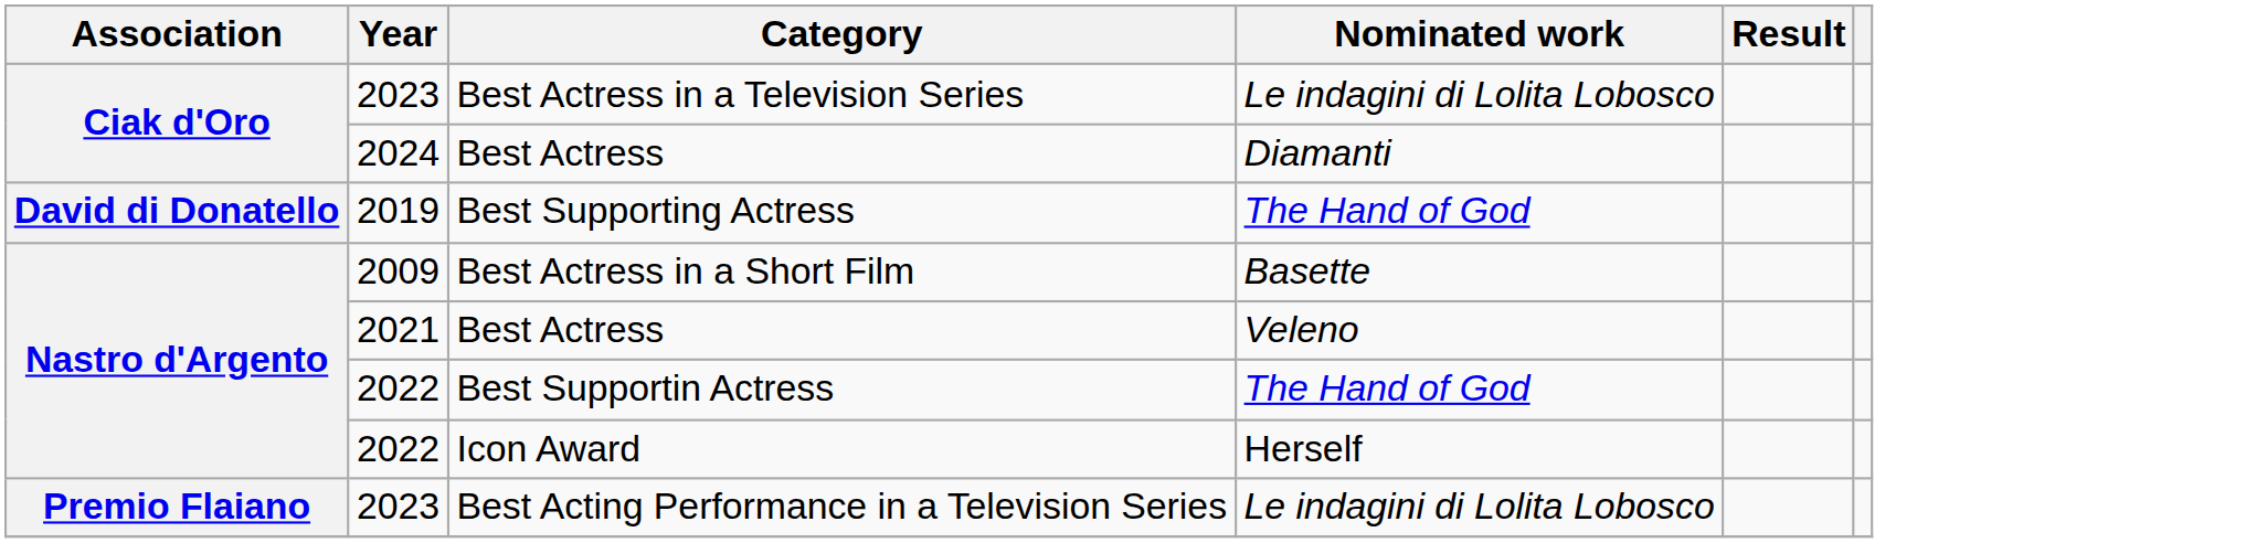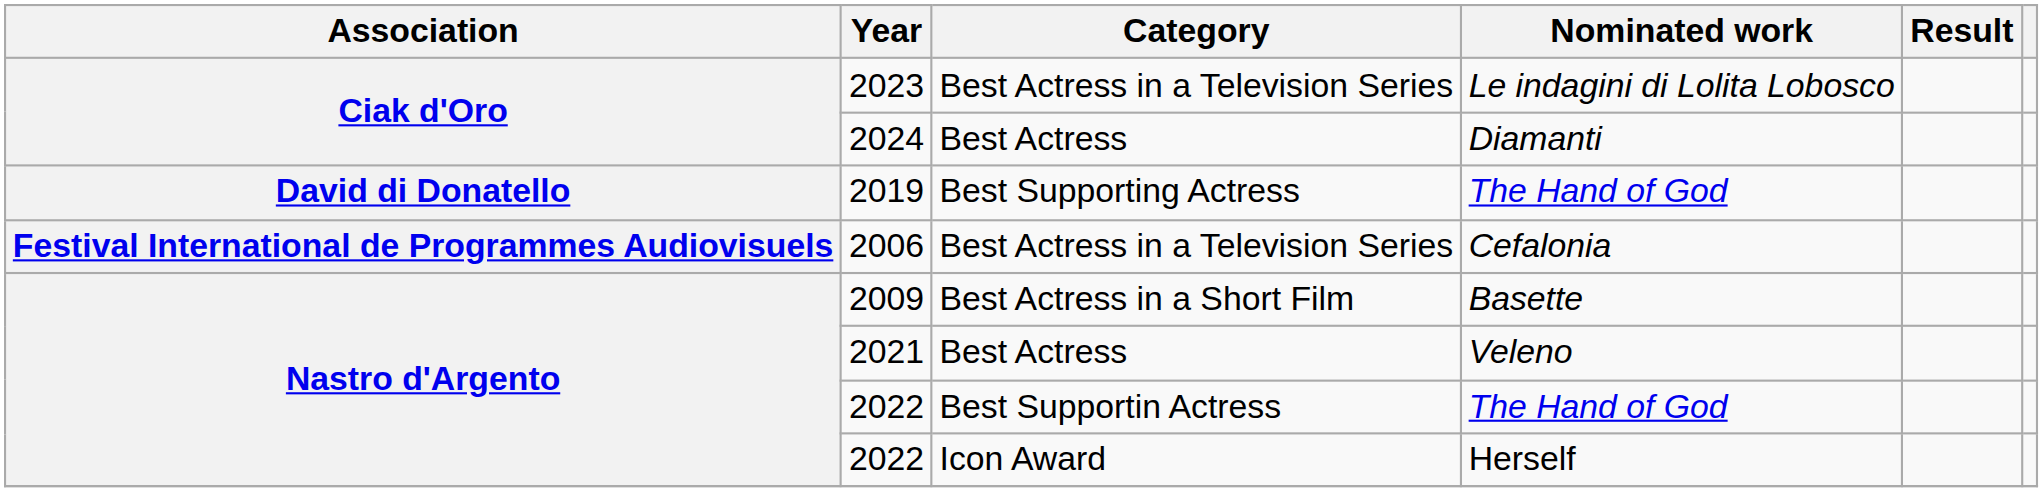 <table class="wikitable sortable plainrowheaders">
 <tr>
 <th scope="col">Association</th>
 <th scope="col">Year</th>
 <th scope="col">Category</th>
 <th scope="col">Nominated work</th>
 <th scope="col">Result</th>
 <th scope="col"></th>
 </tr>
 <tr>
 <th rowspan=2 scope=row><a href='#'>Ciak d'Oro</a></th>
 <td>2023</td>
 <td>Best Actress in a Television Series</td>
 <td><em>Le indagini di Lolita Lobosco</em></td>
 <td></td>
 <td></td>
 </tr>
 <tr>
 <td>2024</td>
 <td>Best Actress</td>
 <td><em>Diamanti</em></td>
 <td></td>
 <td></td>
 </tr>
 <tr>
 <th scope=row><a href='#'>David di Donatello</a></th>
 <td>2019</td>
 <td>Best Supporting Actress</td>
 <td><em><a href='#'>The Hand of God</a></em></td>
 <td></td>
 <td></td>
 </tr>
 <tr>
+<th scope=row><a href='#'>Festival International de Programmes Audiovisuels</a></th>
+<td>2006</td>
+<td>Best Actress in a Television Series</td>
+<td><em>Cefalonia</em></td>
+<td></td>
+<td></td>
+</tr>
+<tr>
 <th scope=row rowspan=4><a href='#'>Nastro d'Argento</a></th>
 <td>2009</td>
 <td>Best Actress in a Short Film</td>
 <td><em>Basette</em></td>
 <td></td>
 <td></td>
 </tr>
 <tr>
 <td>2021</td>
 <td>Best Actress</td>
 <td><em>Veleno</em></td>
 <td></td>
 <td></td>
 </tr>
 <tr>
 <td>2022</td>
 <td>Best Supportin Actress</td>
 <td><em><a href='#'>The Hand of God</a></em></td>
 <td></td>
 <td></td>
 </tr>
 <tr>
 <td>2022</td>
 <td>Icon Award</td>
 <td>Herself</td>
 <td></td>
 <td></td>
 </tr>
 <tr>
-<th scope=row><a href='#'>Premio Flaiano</a></th>
-<td>2023</td>
-<td>Best Acting Performance in a Television Series</td>
-<td><em>Le indagini di Lolita Lobosco</em></td>
-<td></td>
-<td></td>
-</tr>
-<tr>
 </tr>
 </table>
